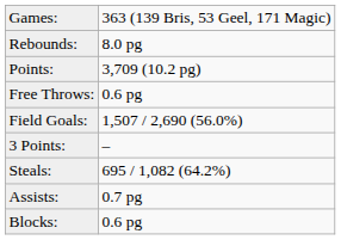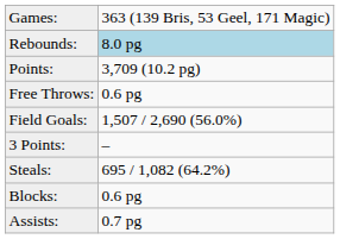 <table class="wikitable">
 <tr align=left>
 <td style="background:#efefef;">Games:</td>
 <td>363 (139 Bris, 53 Geel, 171 Magic)</td>
 </tr>
 <tr>
 <td style="background:#efefef;">Rebounds:</td>
-<td>8.0 pg</td>
+<td style="background: lightblue;">8.0 pg</td>
 </tr>
 <tr>
 <td style="background:#efefef;">Points:</td>
 <td>3,709 (10.2 pg)</td>
 </tr>
 <tr>
 <td style="background:#efefef;">Free Throws:</td>
 <td>0.6 pg</td>
 </tr>
 <tr>
 <td style="background:#efefef;">Field Goals:</td>
 <td>1,507 / 2,690 (56.0%)</td>
 </tr>
 <tr>
 <td style="background:#efefef;">3 Points:</td>
 <td>–</td>
 </tr>
 <tr>
 <td style="background:#efefef;">Steals:</td>
 <td>695 / 1,082 (64.2%)</td>
 </tr>
 <tr>
+<td style="background:#efefef;">Blocks:</td>
+<td>0.6 pg</td>
+</tr>
+<tr>
 <td style="background:#efefef;">Assists:</td>
 <td>0.7 pg</td>
 </tr>
-<tr>
-<td style="background:#efefef;">Blocks:</td>
-<td>0.6 pg</td>
-</tr>
 </table>
